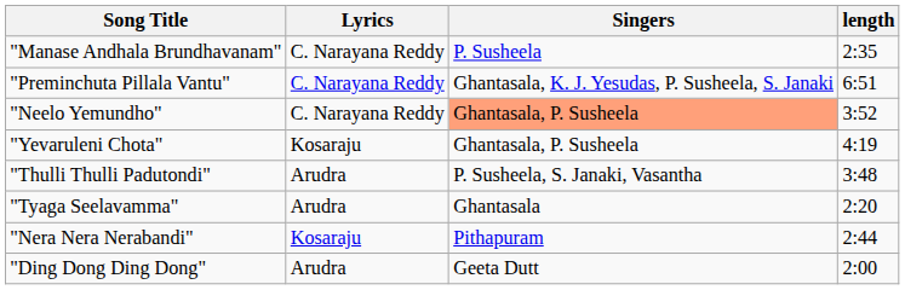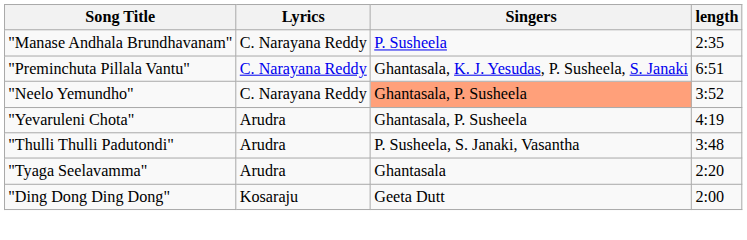 <table class="wikitable">
 <tr>
 <th>Song Title</th>
 <th>Lyrics</th>
 <th>Singers</th>
 <th>length</th>
 </tr>
 <tr>
 <td>"Manase Andhala Brundhavanam"</td>
 <td>C. Narayana Reddy</td>
 <td><a href='#'>P. Susheela</a></td>
 <td>2:35</td>
 </tr>
 <tr>
 <td>"Preminchuta Pillala Vantu"</td>
 <td><a href='#'>C. Narayana Reddy</a></td>
 <td>Ghantasala, <a href='#'>K. J. Yesudas</a>, P. Susheela, <a href='#'>S. Janaki</a></td>
 <td>6:51</td>
 </tr>
 <tr>
 <td>"Neelo Yemundho"</td>
 <td>C. Narayana Reddy</td>
 <td style="background: lightsalmon;">Ghantasala, P. Susheela</td>
 <td>3:52</td>
 </tr>
 <tr>
 <td>"Yevaruleni Chota"</td>
-<td>Kosaraju</td>
+<td>Arudra</td>
 <td>Ghantasala, P. Susheela</td>
 <td>4:19</td>
 </tr>
 <tr>
 <td>"Thulli Thulli Padutondi"</td>
 <td>Arudra</td>
 <td>P. Susheela, S. Janaki, Vasantha</td>
 <td>3:48</td>
 </tr>
 <tr>
 <td>"Tyaga Seelavamma"</td>
 <td>Arudra</td>
 <td>Ghantasala</td>
 <td>2:20</td>
 </tr>
 <tr>
-<td>"Nera Nera Nerabandi"</td>
-<td><a href='#'>Kosaraju</a></td>
-<td><a href='#'>Pithapuram</a></td>
-<td>2:44</td>
-</tr>
-<tr>
 <td>"Ding Dong Ding Dong"</td>
-<td>Arudra</td>
+<td>Kosaraju</td>
 <td>Geeta Dutt</td>
 <td>2:00</td>
 </tr>
 </table>
